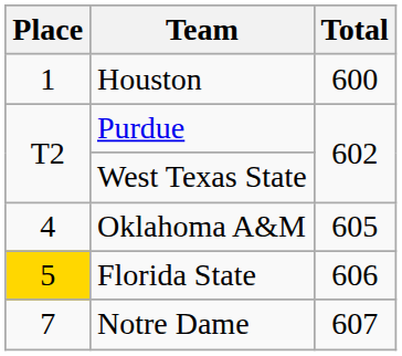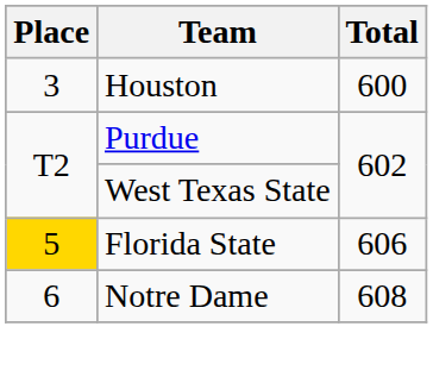 <table class="wikitable" style="text-align:center">
 <tr>
 <th>Place</th>
 <th>Team</th>
 <th>Total</th>
 </tr>
 <tr>
-<td>1</td>
+<td>3</td>
 <td align=left>Houston</td>
 <td>600</td>
 </tr>
 <tr>
 <td rowspan=2>T2</td>
 <td align=left><a href='#'>Purdue</a></td>
 <td rowspan=2>602</td>
 </tr>
 <tr>
 <td align=left>West Texas State</td>
 </tr>
 <tr>
-<td>4</td>
-<td align=left>Oklahoma A&M</td>
-<td>605</td>
-</tr>
-<tr>
 <td style="background: gold;">5</td>
 <td align=left>Florida State</td>
 <td>606</td>
 </tr>
 <tr>
-<td>7</td>
+<td>6</td>
 <td align=left>Notre Dame</td>
-<td>607</td>
+<td>608</td>
 </tr>
 </table>
